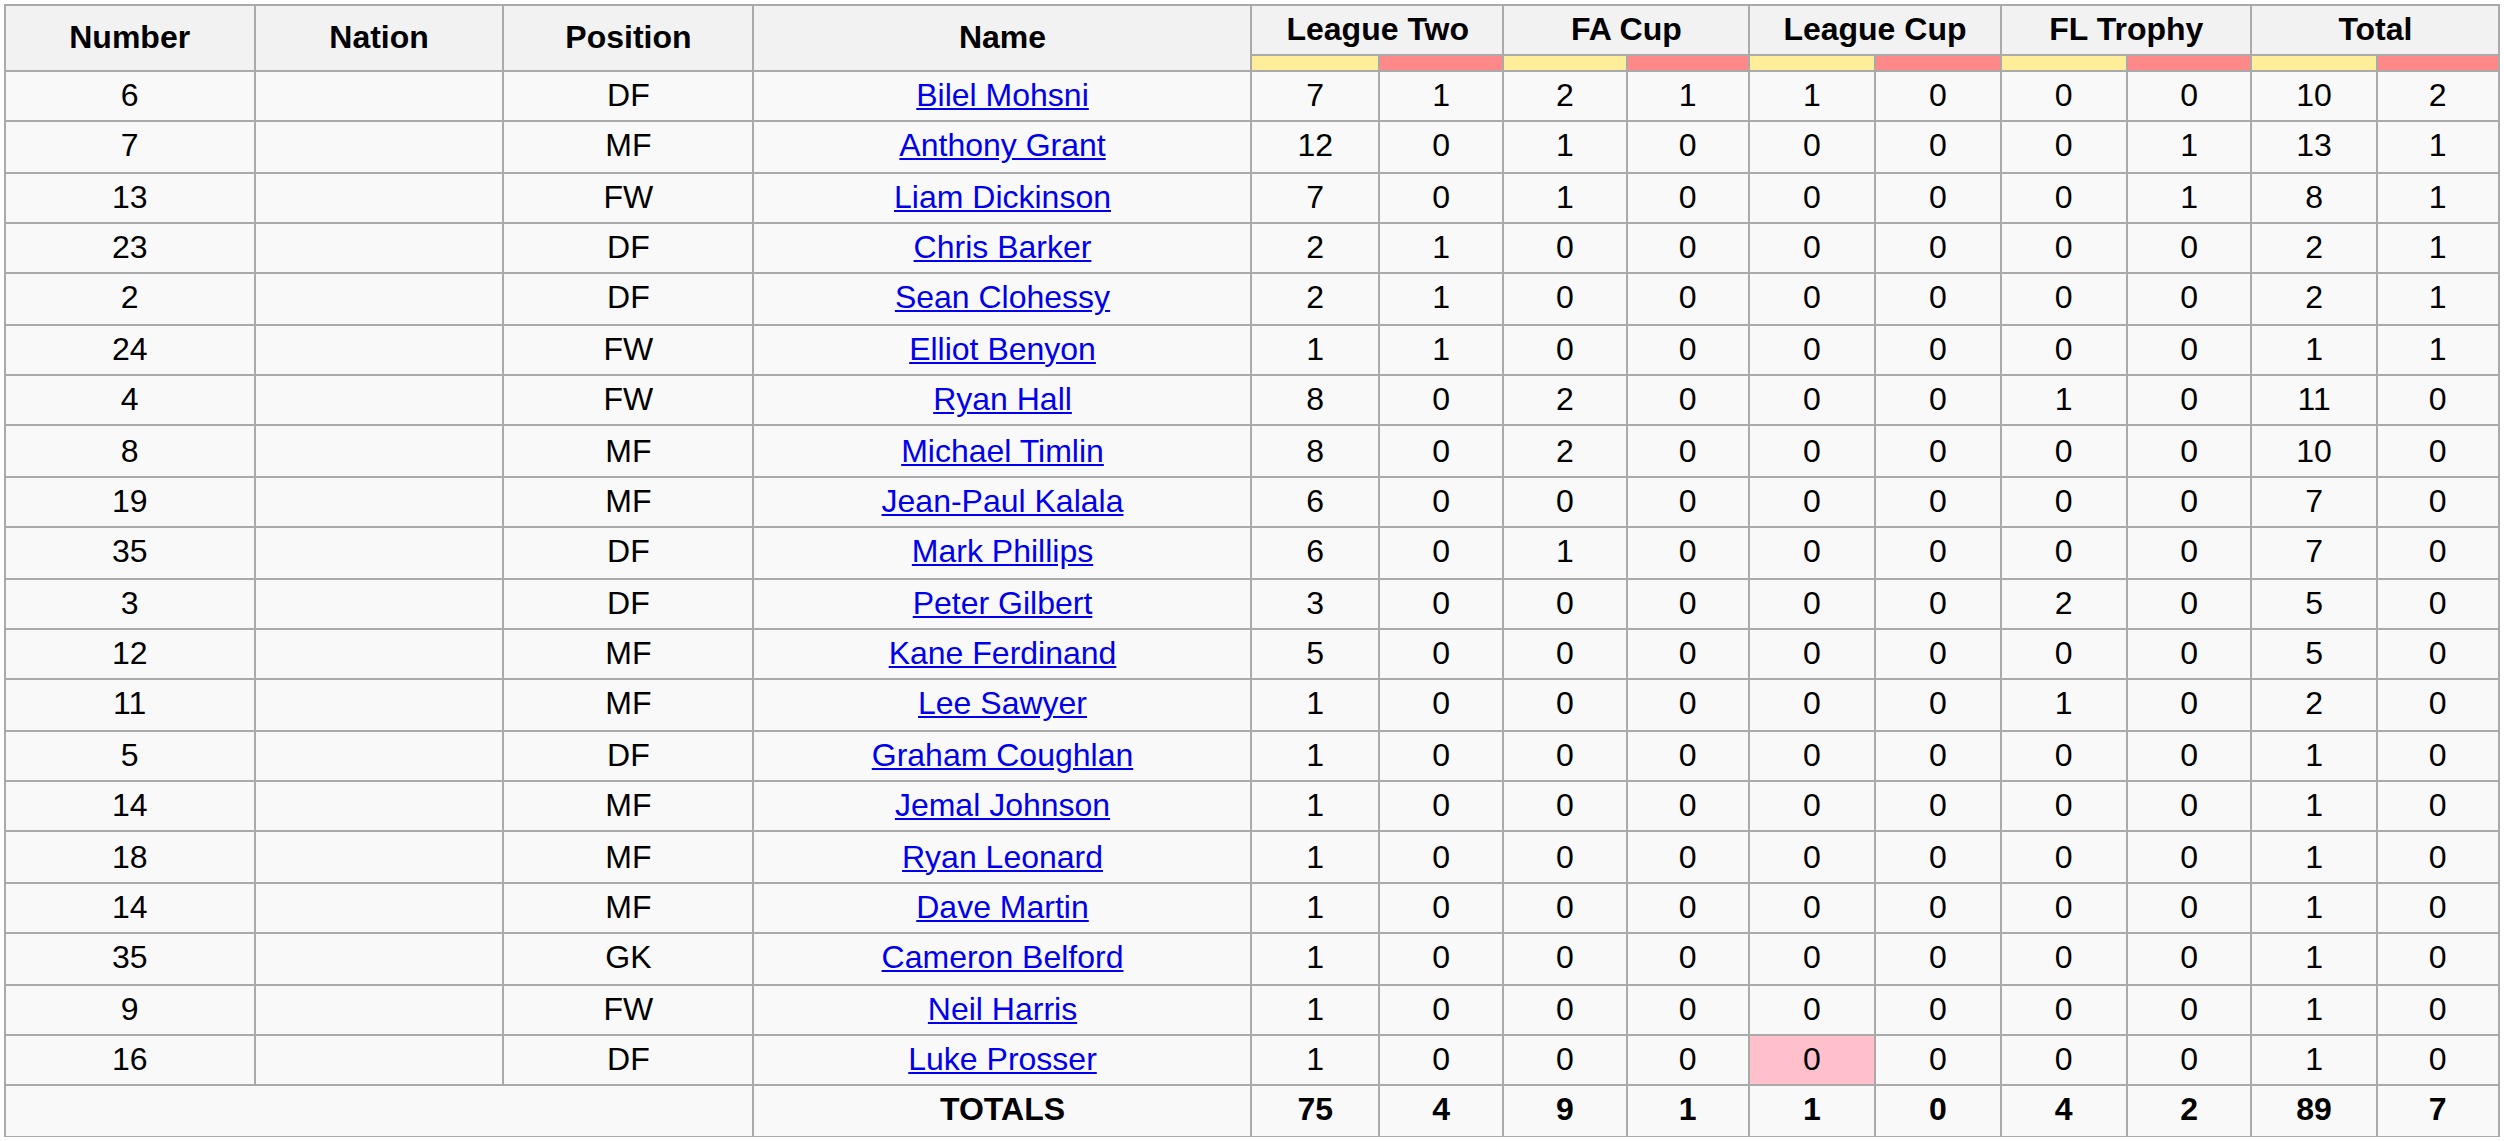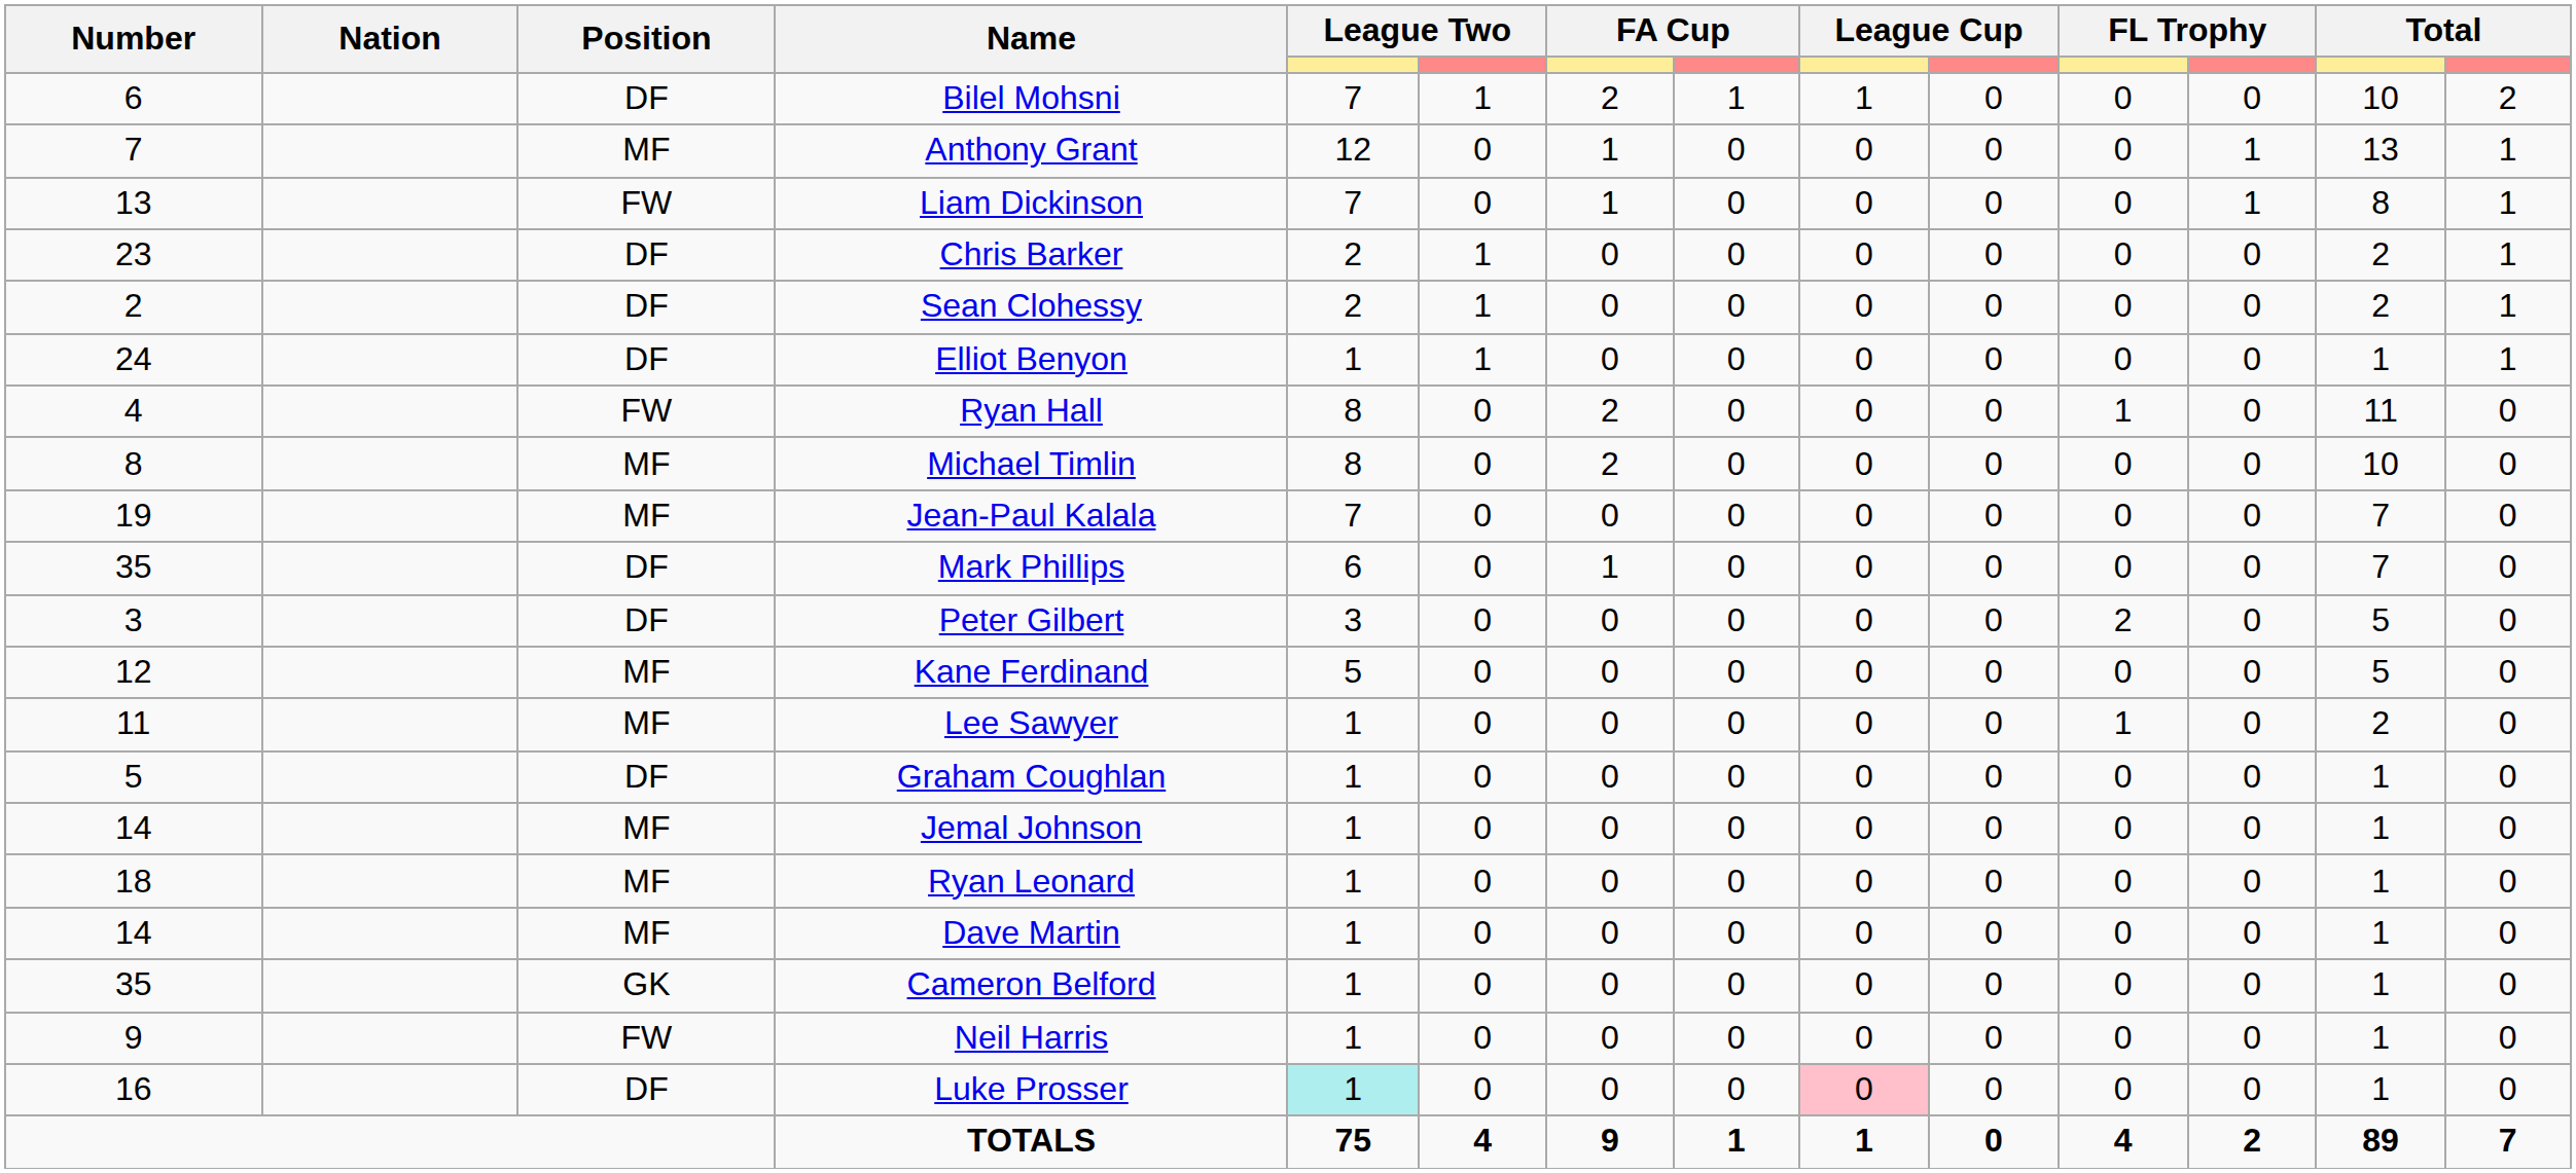 <table class="wikitable" style="font-size: 100%; text-align: center;">
 <tr>
 <th rowspan="2" width="10%" align="center">Number</th>
 <th rowspan="2" width="10%" align="center">Nation</th>
 <th rowspan="2" width="10%" align="center">Position</th>
 <th rowspan="2" width="20%" align="center">Name</th>
 <th colspan="2" align="center">League Two</th>
 <th colspan="2" align="center">FA Cup</th>
 <th colspan="2" align="center">League Cup</th>
 <th colspan="2" align="center">FL Trophy</th>
 <th colspan="2" align="center">Total</th>
 </tr>
 <tr>
 <th width=60 style="background: #FFEE99"></th>
 <th width=60 style="background: #FF8888"></th>
 <th width=60 style="background: #FFEE99"></th>
 <th width=60 style="background: #FF8888"></th>
 <th width=60 style="background: #FFEE99"></th>
 <th width=60 style="background: #FF8888"></th>
 <th width=60 style="background: #FFEE99"></th>
 <th width=60 style="background: #FF8888"></th>
 <th width=60 style="background: #FFEE99"></th>
 <th width=60 style="background: #FF8888"></th>
 </tr>
 <tr>
 <td>6</td>
 <td></td>
 <td>DF</td>
 <td><a href='#'>Bilel Mohsni</a></td>
 <td>7</td>
 <td>1</td>
 <td>2</td>
 <td>1</td>
 <td>1</td>
 <td>0</td>
 <td>0</td>
 <td>0</td>
 <td>10</td>
 <td>2</td>
 </tr>
 <tr>
 <td>7</td>
 <td></td>
 <td>MF</td>
 <td><a href='#'>Anthony Grant</a></td>
 <td>12</td>
 <td>0</td>
 <td>1</td>
 <td>0</td>
 <td>0</td>
 <td>0</td>
 <td>0</td>
 <td>1</td>
 <td>13</td>
 <td>1</td>
 </tr>
 <tr>
 <td>13</td>
 <td></td>
 <td>FW</td>
 <td><a href='#'>Liam Dickinson</a></td>
 <td>7</td>
 <td>0</td>
 <td>1</td>
 <td>0</td>
 <td>0</td>
 <td>0</td>
 <td>0</td>
 <td>1</td>
 <td>8</td>
 <td>1</td>
 </tr>
 <tr>
 <td>23</td>
 <td></td>
 <td>DF</td>
 <td><a href='#'>Chris Barker</a></td>
 <td>2</td>
 <td>1</td>
 <td>0</td>
 <td>0</td>
 <td>0</td>
 <td>0</td>
 <td>0</td>
 <td>0</td>
 <td>2</td>
 <td>1</td>
 </tr>
 <tr>
 <td>2</td>
 <td></td>
 <td>DF</td>
 <td><a href='#'>Sean Clohessy</a></td>
 <td>2</td>
 <td>1</td>
 <td>0</td>
 <td>0</td>
 <td>0</td>
 <td>0</td>
 <td>0</td>
 <td>0</td>
 <td>2</td>
 <td>1</td>
 </tr>
 <tr>
 <td>24</td>
 <td></td>
-<td>FW</td>
+<td>DF</td>
 <td><a href='#'>Elliot Benyon</a></td>
 <td>1</td>
 <td>1</td>
 <td>0</td>
 <td>0</td>
 <td>0</td>
 <td>0</td>
 <td>0</td>
 <td>0</td>
 <td>1</td>
 <td>1</td>
 </tr>
 <tr>
 <td>4</td>
 <td></td>
 <td>FW</td>
 <td><a href='#'>Ryan Hall</a></td>
 <td>8</td>
 <td>0</td>
 <td>2</td>
 <td>0</td>
 <td>0</td>
 <td>0</td>
 <td>1</td>
 <td>0</td>
 <td>11</td>
 <td>0</td>
 </tr>
 <tr>
 <td>8</td>
 <td></td>
 <td>MF</td>
 <td><a href='#'>Michael Timlin</a></td>
 <td>8</td>
 <td>0</td>
 <td>2</td>
 <td>0</td>
 <td>0</td>
 <td>0</td>
 <td>0</td>
 <td>0</td>
 <td>10</td>
 <td>0</td>
 </tr>
 <tr>
 <td>19</td>
 <td></td>
 <td>MF</td>
 <td><a href='#'>Jean-Paul Kalala</a></td>
-<td>6</td>
+<td>7</td>
 <td>0</td>
 <td>0</td>
 <td>0</td>
 <td>0</td>
 <td>0</td>
 <td>0</td>
 <td>0</td>
 <td>7</td>
 <td>0</td>
 </tr>
 <tr>
 <td>35</td>
 <td></td>
 <td>DF</td>
 <td><a href='#'>Mark Phillips</a></td>
 <td>6</td>
 <td>0</td>
 <td>1</td>
 <td>0</td>
 <td>0</td>
 <td>0</td>
 <td>0</td>
 <td>0</td>
 <td>7</td>
 <td>0</td>
 </tr>
 <tr>
 <td>3</td>
 <td></td>
 <td>DF</td>
 <td><a href='#'>Peter Gilbert</a></td>
 <td>3</td>
 <td>0</td>
 <td>0</td>
 <td>0</td>
 <td>0</td>
 <td>0</td>
 <td>2</td>
 <td>0</td>
 <td>5</td>
 <td>0</td>
 </tr>
 <tr>
 <td>12</td>
 <td></td>
 <td>MF</td>
 <td><a href='#'>Kane Ferdinand</a></td>
 <td>5</td>
 <td>0</td>
 <td>0</td>
 <td>0</td>
 <td>0</td>
 <td>0</td>
 <td>0</td>
 <td>0</td>
 <td>5</td>
 <td>0</td>
 </tr>
 <tr>
 <td>11</td>
 <td></td>
 <td>MF</td>
 <td><a href='#'>Lee Sawyer</a></td>
 <td>1</td>
 <td>0</td>
 <td>0</td>
 <td>0</td>
 <td>0</td>
 <td>0</td>
 <td>1</td>
 <td>0</td>
 <td>2</td>
 <td>0</td>
 </tr>
 <tr>
 <td>5</td>
 <td></td>
 <td>DF</td>
 <td><a href='#'>Graham Coughlan</a></td>
 <td>1</td>
 <td>0</td>
 <td>0</td>
 <td>0</td>
 <td>0</td>
 <td>0</td>
 <td>0</td>
 <td>0</td>
 <td>1</td>
 <td>0</td>
 </tr>
 <tr>
 <td>14</td>
 <td></td>
 <td>MF</td>
 <td><a href='#'>Jemal Johnson</a></td>
 <td>1</td>
 <td>0</td>
 <td>0</td>
 <td>0</td>
 <td>0</td>
 <td>0</td>
 <td>0</td>
 <td>0</td>
 <td>1</td>
 <td>0</td>
 </tr>
 <tr>
 <td>18</td>
 <td></td>
 <td>MF</td>
 <td><a href='#'>Ryan Leonard</a></td>
 <td>1</td>
 <td>0</td>
 <td>0</td>
 <td>0</td>
 <td>0</td>
 <td>0</td>
 <td>0</td>
 <td>0</td>
 <td>1</td>
 <td>0</td>
 </tr>
 <tr>
 <td>14</td>
 <td></td>
 <td>MF</td>
 <td><a href='#'>Dave Martin</a></td>
 <td>1</td>
 <td>0</td>
 <td>0</td>
 <td>0</td>
 <td>0</td>
 <td>0</td>
 <td>0</td>
 <td>0</td>
 <td>1</td>
 <td>0</td>
 </tr>
 <tr>
 <td>35</td>
 <td></td>
 <td>GK</td>
 <td><a href='#'>Cameron Belford</a></td>
 <td>1</td>
 <td>0</td>
 <td>0</td>
 <td>0</td>
 <td>0</td>
 <td>0</td>
 <td>0</td>
 <td>0</td>
 <td>1</td>
 <td>0</td>
 </tr>
 <tr>
 <td>9</td>
 <td></td>
 <td>FW</td>
 <td><a href='#'>Neil Harris</a></td>
 <td>1</td>
 <td>0</td>
 <td>0</td>
 <td>0</td>
 <td>0</td>
 <td>0</td>
 <td>0</td>
 <td>0</td>
 <td>1</td>
 <td>0</td>
 </tr>
 <tr>
 <td>16</td>
 <td></td>
 <td>DF</td>
 <td><a href='#'>Luke Prosser</a></td>
-<td>1</td>
+<td style="background: paleturquoise;">1</td>
 <td>0</td>
 <td>0</td>
 <td>0</td>
 <td style="background: pink;">0</td>
 <td>0</td>
 <td>0</td>
 <td>0</td>
 <td>1</td>
 <td>0</td>
 </tr>
 <tr>
 <td colspan="3"></td>
 <td><strong>TOTALS</strong></td>
 <td><strong>75</strong></td>
 <td><strong>4</strong></td>
 <td><strong>9</strong></td>
 <td><strong>1</strong></td>
 <td><strong>1</strong></td>
 <td><strong>0</strong></td>
 <td><strong>4</strong></td>
 <td><strong>2</strong></td>
 <td><strong>89</strong></td>
 <td><strong>7</strong></td>
 </tr>
 </table>
